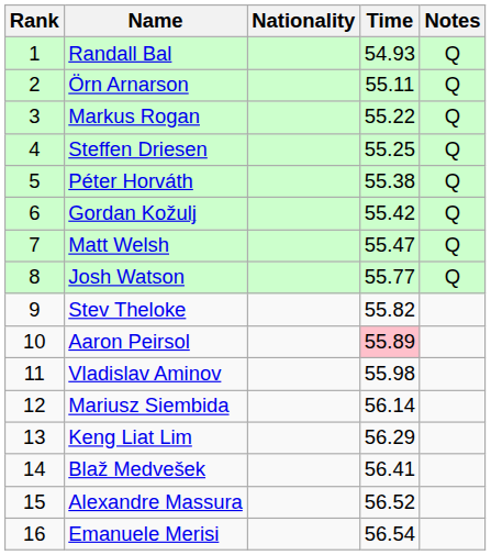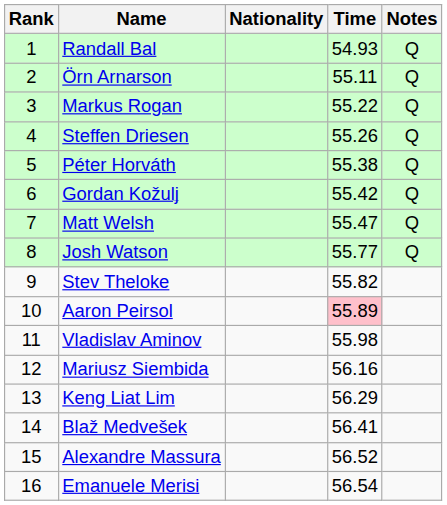 <table class="wikitable sortable" style="text-align:center">
 <tr>
 <th>Rank</th>
 <th>Name</th>
 <th>Nationality</th>
 <th>Time</th>
 <th>Notes</th>
 </tr>
 <tr bgcolor=ccffcc>
 <td>1</td>
 <td align=left><a href='#'>Randall Bal</a></td>
 <td align=left></td>
 <td>54.93</td>
 <td>Q</td>
 </tr>
 <tr bgcolor=ccffcc>
 <td>2</td>
 <td align=left><a href='#'>Örn Arnarson</a></td>
 <td align=left></td>
 <td>55.11</td>
 <td>Q</td>
 </tr>
 <tr bgcolor=ccffcc>
 <td>3</td>
 <td align=left><a href='#'>Markus Rogan</a></td>
 <td align=left></td>
 <td>55.22</td>
 <td>Q</td>
 </tr>
 <tr bgcolor=ccffcc>
 <td>4</td>
 <td align=left><a href='#'>Steffen Driesen</a></td>
 <td align=left></td>
-<td>55.25</td>
+<td>55.26</td>
 <td>Q</td>
 </tr>
 <tr bgcolor=ccffcc>
 <td>5</td>
 <td align=left><a href='#'>Péter Horváth</a></td>
 <td align=left></td>
 <td>55.38</td>
 <td>Q</td>
 </tr>
 <tr bgcolor=ccffcc>
 <td>6</td>
 <td align=left><a href='#'>Gordan Kožulj</a></td>
 <td align=left></td>
 <td>55.42</td>
 <td>Q</td>
 </tr>
 <tr bgcolor=ccffcc>
 <td>7</td>
 <td align=left><a href='#'>Matt Welsh</a></td>
 <td align=left></td>
 <td>55.47</td>
 <td>Q</td>
 </tr>
 <tr bgcolor=ccffcc>
 <td>8</td>
 <td align=left><a href='#'>Josh Watson</a></td>
 <td align=left></td>
 <td>55.77</td>
 <td>Q</td>
 </tr>
 <tr>
 <td>9</td>
 <td align=left><a href='#'>Stev Theloke</a></td>
 <td align=left></td>
 <td>55.82</td>
 <td></td>
 </tr>
 <tr>
 <td>10</td>
 <td align=left><a href='#'>Aaron Peirsol</a></td>
 <td align=left></td>
 <td style="background: pink;">55.89</td>
 <td></td>
 </tr>
 <tr>
 <td>11</td>
 <td align=left><a href='#'>Vladislav Aminov</a></td>
 <td align=left></td>
 <td>55.98</td>
 <td></td>
 </tr>
 <tr>
 <td>12</td>
 <td align=left><a href='#'>Mariusz Siembida</a></td>
 <td align=left></td>
-<td>56.14</td>
+<td>56.16</td>
 <td></td>
 </tr>
 <tr>
 <td>13</td>
 <td align=left><a href='#'>Keng Liat Lim</a></td>
 <td align=left></td>
 <td>56.29</td>
 <td></td>
 </tr>
 <tr>
 <td>14</td>
 <td align=left><a href='#'>Blaž Medvešek</a></td>
 <td align=left></td>
 <td>56.41</td>
 <td></td>
 </tr>
 <tr>
 <td>15</td>
 <td align=left><a href='#'>Alexandre Massura</a></td>
 <td align=left></td>
 <td>56.52</td>
 <td></td>
 </tr>
 <tr>
 <td>16</td>
 <td align=left><a href='#'>Emanuele Merisi</a></td>
 <td align=left></td>
 <td>56.54</td>
 <td></td>
 </tr>
 </table>
